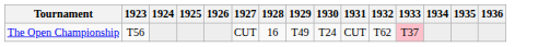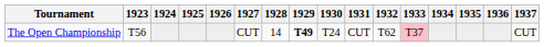 <table class="wikitable" style="font-size:95%;text-align:center;">
 <tr>
 <th>Tournament</th>
 <th>1923</th>
 <th>1924</th>
 <th>1925</th>
 <th>1926</th>
 <th>1927</th>
 <th>1928</th>
 <th>1929</th>
 <th>1930</th>
 <th>1931</th>
 <th>1932</th>
 <th>1933</th>
 <th>1934</th>
 <th>1935</th>
 <th>1936</th>
+<th>1937</th>
 </tr>
 <tr>
 <td align=left><a href='#'>The Open Championship</a></td>
 <td>T56</td>
 <td style="background:#eeeeee;"></td>
 <td style="background:#eeeeee;"></td>
 <td style="background:#eeeeee;"></td>
 <td>CUT</td>
-<td>16</td>
-<td>T49</td>
+<td>14</td>
+<td><strong>T49</strong></td>
 <td>T24</td>
 <td>CUT</td>
 <td>T62</td>
 <td style="background: pink;">T37</td>
 <td style="background:#eeeeee;"></td>
 <td style="background:#eeeeee;"></td>
 <td style="background:#eeeeee;"></td>
+<td>CUT</td>
 </tr>
 </table>
